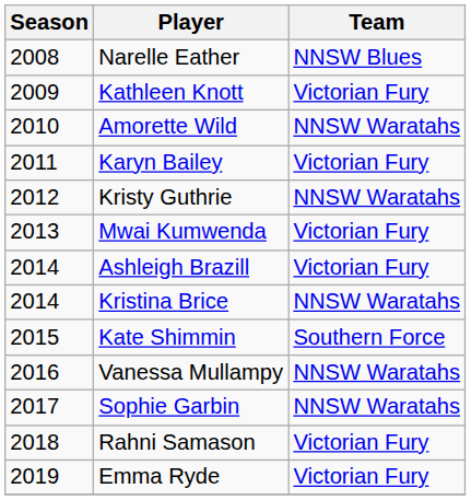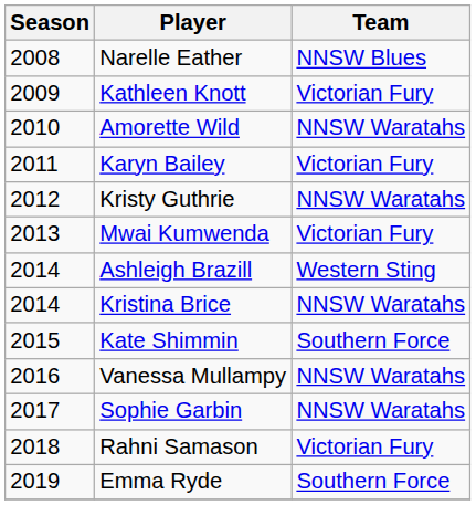 <table class="wikitable collapsible">
 <tr>
 <th>Season</th>
 <th>Player</th>
 <th>Team</th>
 </tr>
 <tr>
 <td>2008</td>
 <td>Narelle Eather</td>
 <td><a href='#'>NNSW Blues</a></td>
 </tr>
 <tr>
 <td>2009</td>
 <td><a href='#'>Kathleen Knott</a></td>
 <td><a href='#'>Victorian Fury</a></td>
 </tr>
 <tr>
 <td>2010</td>
 <td><a href='#'>Amorette Wild</a></td>
 <td><a href='#'>NNSW Waratahs</a></td>
 </tr>
 <tr>
 <td>2011</td>
 <td><a href='#'>Karyn Bailey</a></td>
 <td><a href='#'>Victorian Fury</a></td>
 </tr>
 <tr>
 <td>2012</td>
 <td>Kristy Guthrie</td>
 <td><a href='#'>NNSW Waratahs</a></td>
 </tr>
 <tr>
 <td>2013</td>
 <td><a href='#'>Mwai Kumwenda</a></td>
 <td><a href='#'>Victorian Fury</a></td>
 </tr>
 <tr>
 <td>2014</td>
 <td><a href='#'>Ashleigh Brazill</a></td>
-<td><a href='#'>Victorian Fury</a></td>
+<td><a href='#'>Western Sting</a></td>
 </tr>
 <tr>
 <td>2014</td>
 <td><a href='#'>Kristina Brice</a></td>
 <td><a href='#'>NNSW Waratahs</a></td>
 </tr>
 <tr>
 <td>2015</td>
 <td><a href='#'>Kate Shimmin</a></td>
 <td><a href='#'>Southern Force</a></td>
 </tr>
 <tr>
 <td>2016</td>
 <td>Vanessa Mullampy</td>
 <td><a href='#'>NNSW Waratahs</a></td>
 </tr>
 <tr>
 <td>2017</td>
 <td><a href='#'>Sophie Garbin</a></td>
 <td><a href='#'>NNSW Waratahs</a></td>
 </tr>
 <tr>
 <td>2018</td>
 <td>Rahni Samason</td>
 <td><a href='#'>Victorian Fury</a></td>
 </tr>
 <tr>
 <td>2019</td>
 <td>Emma Ryde</td>
-<td><a href='#'>Victorian Fury</a></td>
+<td><a href='#'>Southern Force</a></td>
 </tr>
 <tr>
 </tr>
 </table>
